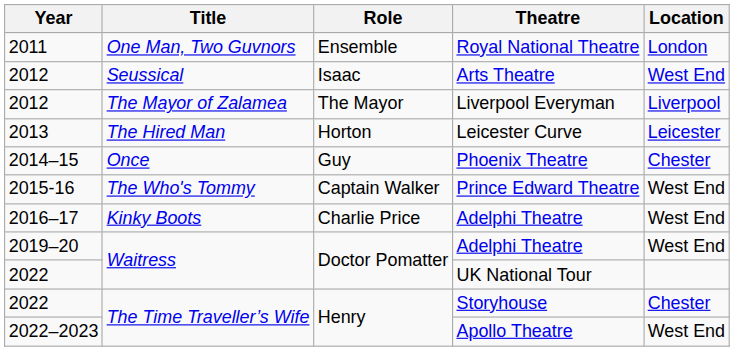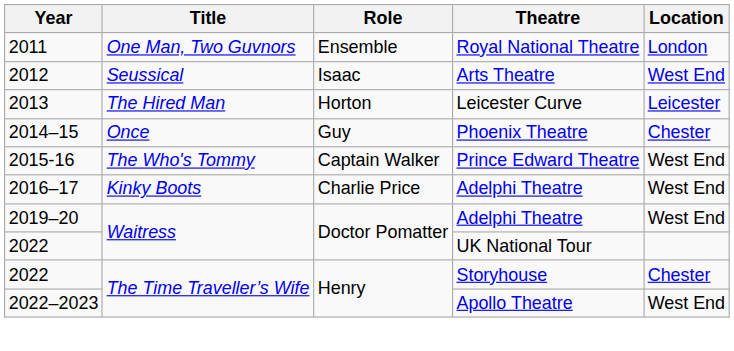 <table class="wikitable">
 <tr>
 <th>Year</th>
 <th>Title</th>
 <th>Role</th>
 <th>Theatre</th>
 <th>Location</th>
 </tr>
 <tr>
 <td>2011</td>
 <td><em><a href='#'>One Man, Two Guvnors</a></em></td>
 <td>Ensemble</td>
 <td><a href='#'>Royal National Theatre</a></td>
 <td><a href='#'>London</a></td>
 </tr>
 <tr>
 <td>2012</td>
 <td><em><a href='#'>Seussical</a></em></td>
 <td>Isaac</td>
 <td><a href='#'>Arts Theatre</a></td>
 <td><a href='#'>West End</a></td>
-</tr>
-<tr>
-<td>2012</td>
-<td><em><a href='#'>The Mayor of Zalamea</a></em></td>
-<td>The Mayor</td>
-<td>Liverpool Everyman</td>
-<td><a href='#'>Liverpool</a></td>
 </tr>
 <tr>
 <td>2013</td>
 <td><em><a href='#'>The Hired Man</a></em></td>
 <td>Horton</td>
 <td>Leicester Curve</td>
 <td><a href='#'>Leicester</a></td>
 </tr>
 <tr>
 <td>2014–15</td>
 <td><em><a href='#'>Once</a></em></td>
 <td>Guy</td>
 <td><a href='#'>Phoenix Theatre</a></td>
 <td><a href='#'>Chester</a></td>
 </tr>
 <tr>
 <td>2015-16</td>
 <td><em><a href='#'>The Who's Tommy</a></em></td>
 <td>Captain Walker</td>
 <td><a href='#'>Prince Edward Theatre</a></td>
 <td>West End</td>
 </tr>
 <tr>
 <td>2016–17</td>
 <td><em><a href='#'>Kinky Boots</a></em></td>
 <td>Charlie Price</td>
 <td><a href='#'>Adelphi Theatre</a></td>
 <td>West End</td>
 </tr>
 <tr>
 <td>2019–20</td>
 <td rowspan=2><em><a href='#'>Waitress</a></em></td>
 <td rowspan=2>Doctor Pomatter</td>
 <td><a href='#'>Adelphi Theatre</a></td>
 <td>West End</td>
 </tr>
 <tr>
 <td>2022</td>
 <td>UK National Tour</td>
 <td></td>
 </tr>
 <tr>
 <td>2022</td>
 <td rowspan=2><em><a href='#'>The Time Traveller’s Wife</a></em></td>
 <td rowspan=2>Henry</td>
 <td><a href='#'>Storyhouse</a></td>
 <td><a href='#'>Chester</a></td>
 </tr>
 <tr>
 <td 2023-2024>2022–2023</td>
 <td><a href='#'>Apollo Theatre</a></td>
 <td>West End</td>
 </tr>
 </table>
